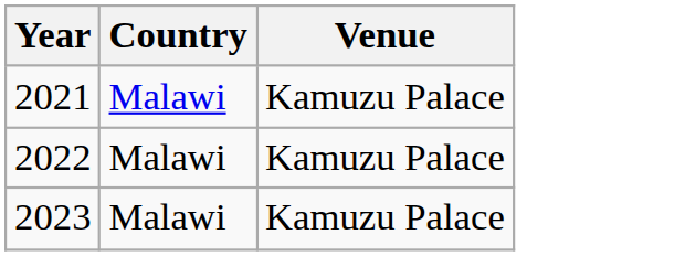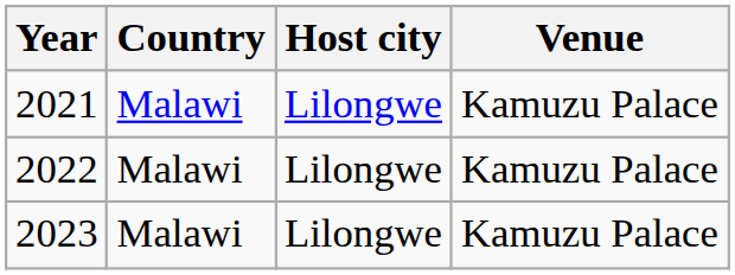 <table class="wikitable">
 <tr>
 <th>Year</th>
 <th>Country</th>
+<th>Host city</th>
 <th>Venue</th>
 </tr>
 <tr>
 <td Zikomo Awards 2021>2021</td>
 <td><a href='#'>Malawi</a></td>
+<td><a href='#'>Lilongwe</a></td>
 <td>Kamuzu Palace</td>
 </tr>
 <tr>
 <td Zikomo Awards 2022>2022</td>
 <td>Malawi</td>
+<td>Lilongwe</td>
 <td>Kamuzu Palace</td>
 </tr>
 <tr>
 <td Zikomo Awards 2023>2023</td>
 <td>Malawi</td>
+<td>Lilongwe</td>
 <td>Kamuzu Palace</td>
 </tr>
 </table>
